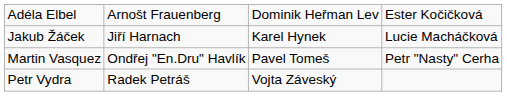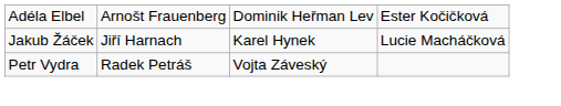 <table class="wikitable">
 <tr>
 <td> Adéla Elbel</td>
 <td> Arnošt Frauenberg</td>
 <td> Dominik Heřman Lev</td>
 <td> Ester Kočičková</td>
 </tr>
 <tr>
 <td> Jakub Žáček</td>
 <td> Jiří Harnach</td>
 <td> Karel Hynek</td>
 <td> Lucie Macháčková</td>
 </tr>
 <tr>
-<td> Martin Vasquez</td>
-<td> Ondřej "En.Dru" Havlík</td>
-<td> Pavel Tomeš</td>
-<td> Petr "Nasty" Cerha</td>
-</tr>
-<tr>
 <td> Petr Vydra</td>
 <td> Radek Petráš</td>
 <td> Vojta Záveský</td>
 <td></td>
 </tr>
 </table>
